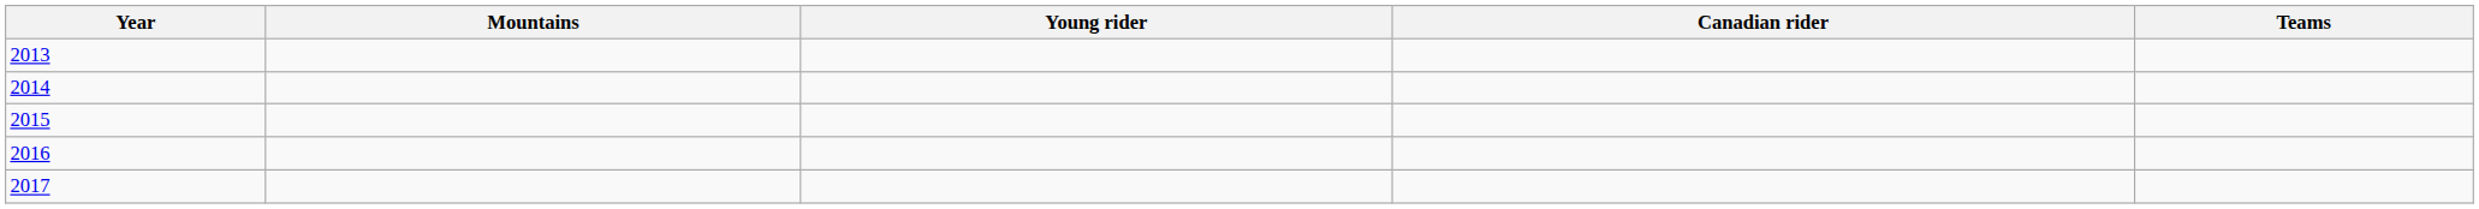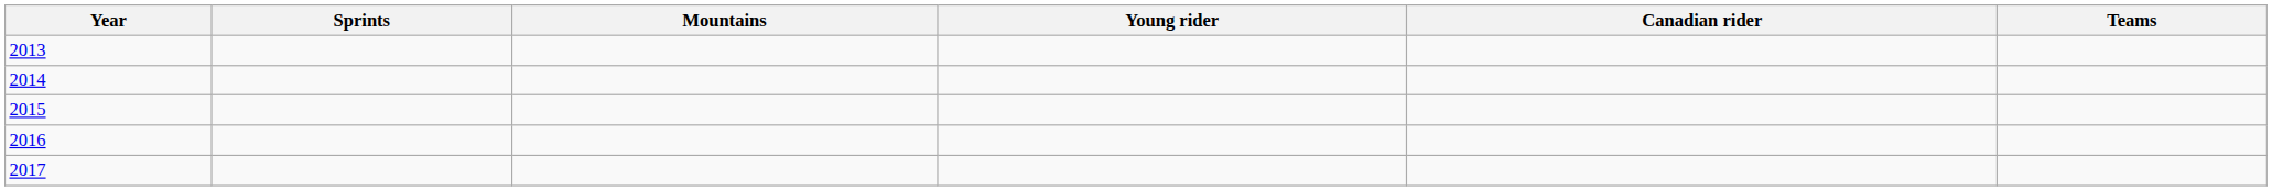 <table class=wikitable style="font-size:90%" width="90%">
 <tr>
 <th>Year</th>
+<th> Sprints</th>
 <th> Mountains</th>
 <th> Young rider</th>
 <th> Canadian rider</th>
 <th> Teams</th>
 </tr>
 <tr>
 <td><a href='#'>2013</a></td>
 <td></td>
 <td></td>
 <td></td>
 <td></td>
+<td></td>
 </tr>
 <tr>
 <td><a href='#'>2014</a></td>
+<td></td>
 <td></td>
 <td></td>
 <td></td>
 <td></td>
 </tr>
 <tr>
 <td><a href='#'>2015</a></td>
 <td></td>
 <td></td>
 <td></td>
 <td></td>
+<td></td>
 </tr>
 <tr>
 <td><a href='#'>2016</a></td>
+<td></td>
 <td></td>
 <td></td>
 <td></td>
 <td></td>
 </tr>
 <tr>
 <td><a href='#'>2017</a></td>
 <td></td>
 <td></td>
 <td></td>
 <td></td>
+<td></td>
 </tr>
 </table>
